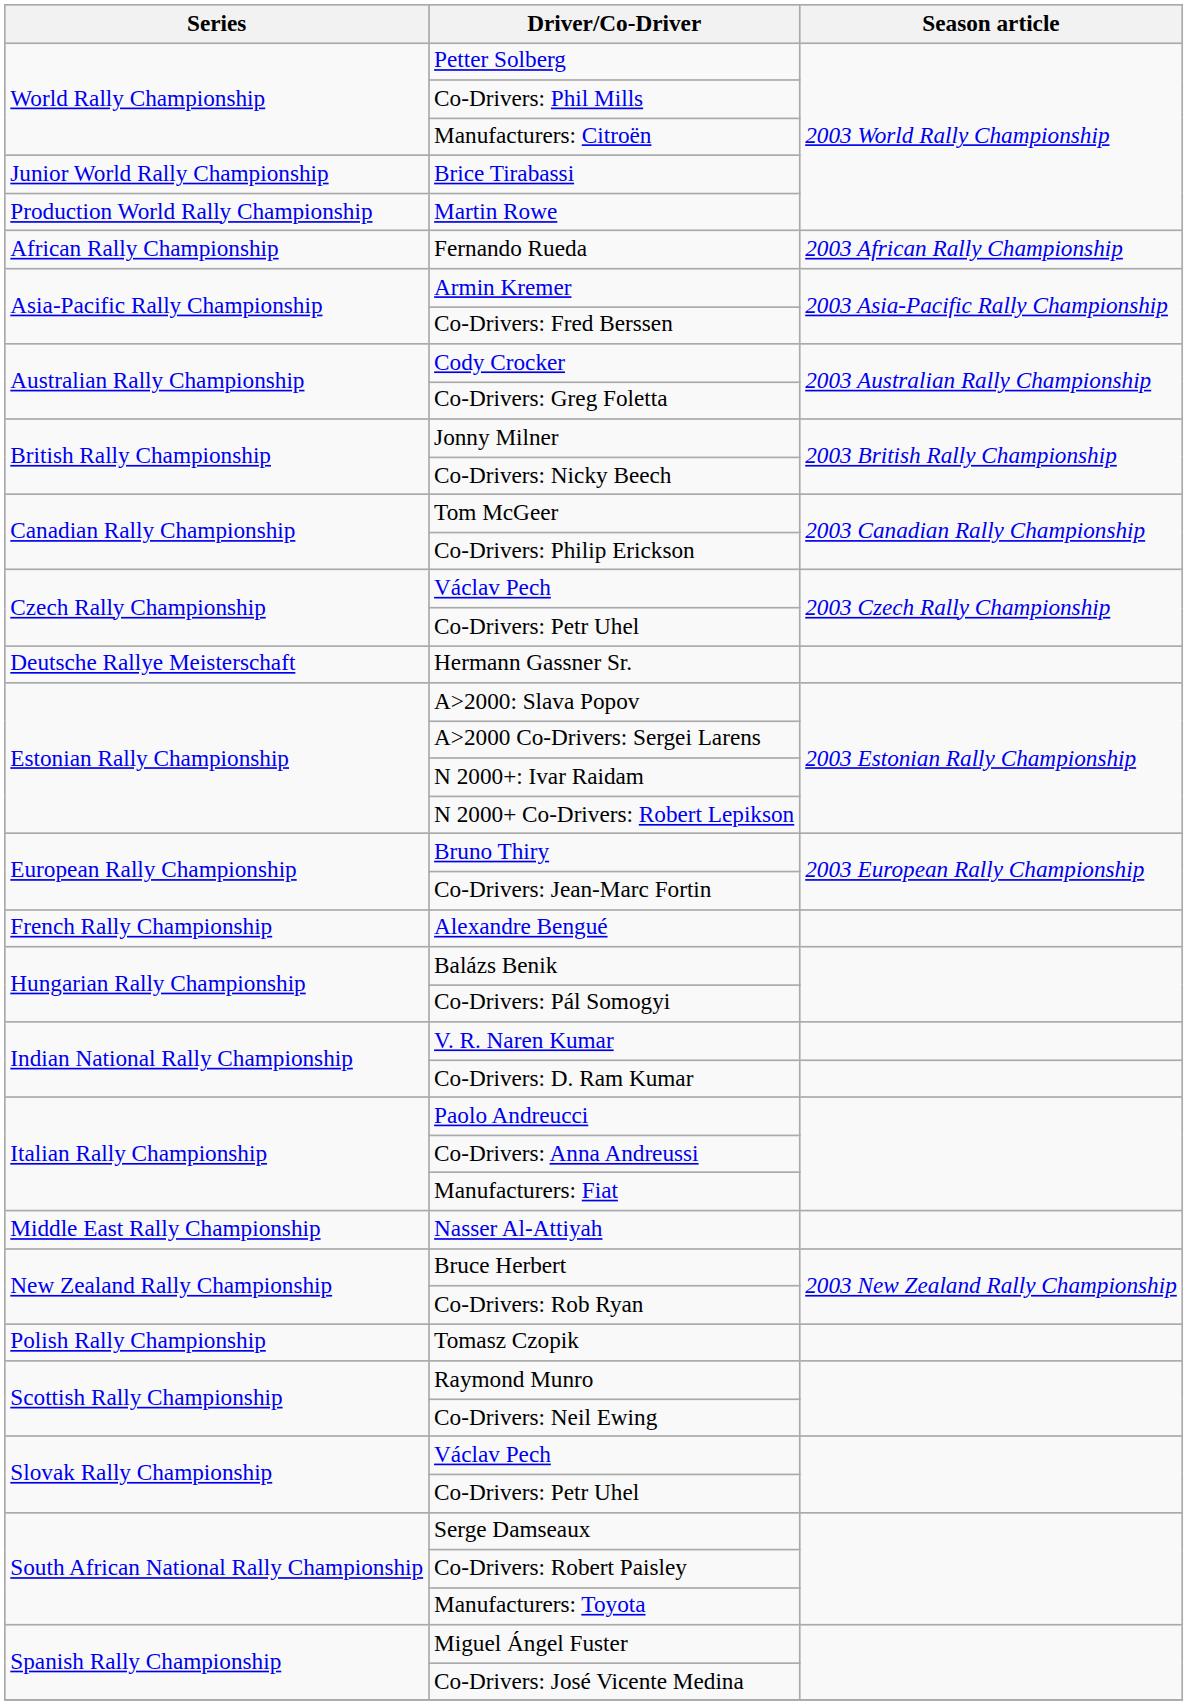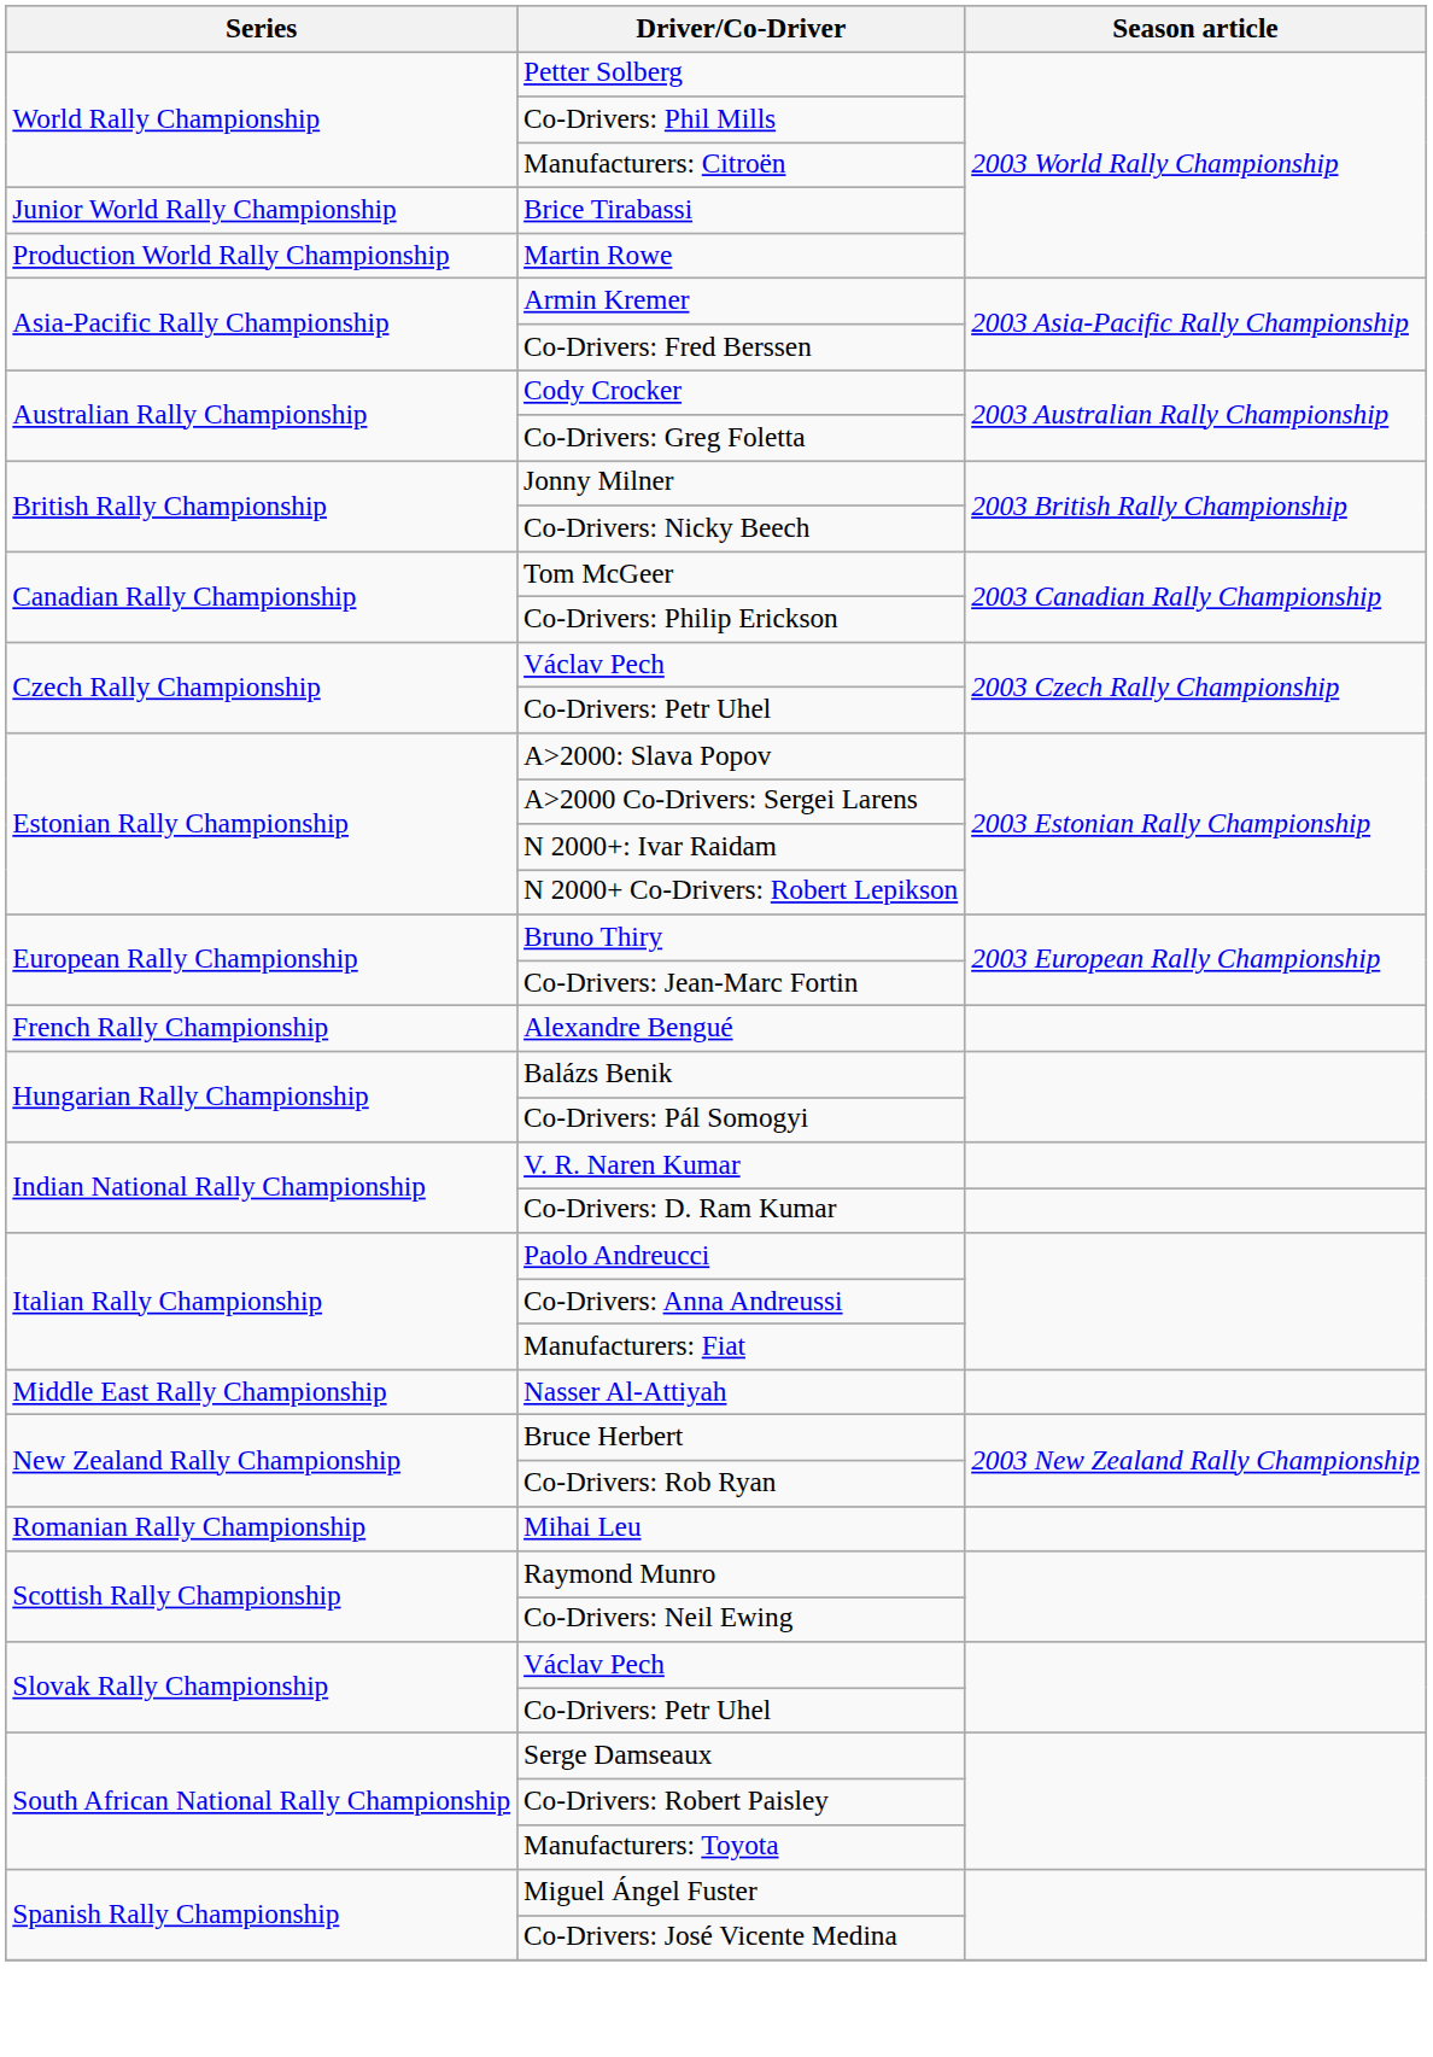 <table class="wikitable" style="font-size: 87%;">
 <tr>
 <th>Series</th>
 <th>Driver/Co-Driver</th>
 <th>Season article</th>
 </tr>
 <tr>
 <td rowspan=3><a href='#'>World Rally Championship</a></td>
 <td> <a href='#'>Petter Solberg</a></td>
 <td rowspan=5><em><a href='#'>2003 World Rally Championship</a></em></td>
 </tr>
 <tr>
 <td>Co-Drivers:  <a href='#'>Phil Mills</a></td>
 </tr>
 <tr>
 <td>Manufacturers:  <a href='#'>Citroën</a></td>
 </tr>
 <tr>
 <td><a href='#'>Junior World Rally Championship</a></td>
 <td> <a href='#'>Brice Tirabassi</a></td>
 </tr>
 <tr>
 <td><a href='#'>Production World Rally Championship</a></td>
 <td> <a href='#'>Martin Rowe</a></td>
-</tr>
-<tr>
-<td><a href='#'>African Rally Championship</a></td>
-<td> Fernando Rueda</td>
-<td><em><a href='#'>2003 African Rally Championship</a></em></td>
 </tr>
 <tr>
 <td rowspan=2><a href='#'>Asia-Pacific Rally Championship</a></td>
 <td> <a href='#'>Armin Kremer</a></td>
 <td rowspan=2><em><a href='#'>2003 Asia-Pacific Rally Championship</a></em></td>
 </tr>
 <tr>
 <td>Co-Drivers:  Fred Berssen</td>
 </tr>
 <tr>
 <td rowspan=2><a href='#'>Australian Rally Championship</a></td>
 <td> <a href='#'>Cody Crocker</a></td>
 <td rowspan=2><em><a href='#'>2003 Australian Rally Championship</a></em></td>
 </tr>
 <tr>
 <td>Co-Drivers:  Greg Foletta</td>
 </tr>
 <tr>
 <td rowspan=2><a href='#'>British Rally Championship</a></td>
 <td> Jonny Milner</td>
 <td rowspan=2><em><a href='#'>2003 British Rally Championship</a></em></td>
 </tr>
 <tr>
 <td>Co-Drivers:  Nicky Beech</td>
 </tr>
 <tr>
 <td rowspan=2><a href='#'>Canadian Rally Championship</a></td>
 <td> Tom McGeer</td>
 <td rowspan=2><em><a href='#'>2003 Canadian Rally Championship</a></em></td>
 </tr>
 <tr>
 <td>Co-Drivers:  Philip Erickson</td>
 </tr>
 <tr>
 <td rowspan=2><a href='#'>Czech Rally Championship</a></td>
 <td> <a href='#'>Václav Pech</a></td>
 <td rowspan=2><em><a href='#'>2003 Czech Rally Championship</a></em></td>
 </tr>
 <tr>
 <td>Co-Drivers:  Petr Uhel</td>
-</tr>
-<tr>
-<td><a href='#'>Deutsche Rallye Meisterschaft</a></td>
-<td> Hermann Gassner Sr.</td>
-<td></td>
 </tr>
 <tr>
 <td rowspan=4><a href='#'>Estonian Rally Championship</a></td>
 <td>A>2000:  Slava Popov</td>
 <td rowspan=4><em><a href='#'>2003 Estonian Rally Championship</a></em></td>
 </tr>
 <tr>
 <td>A>2000 Co-Drivers:  Sergei Larens</td>
 </tr>
 <tr>
 <td>N 2000+:  Ivar Raidam</td>
 </tr>
 <tr>
 <td>N 2000+ Co-Drivers:  <a href='#'>Robert Lepikson</a></td>
 </tr>
 <tr>
 <td rowspan=2><a href='#'>European Rally Championship</a></td>
 <td> <a href='#'>Bruno Thiry</a></td>
 <td rowspan=2><em><a href='#'>2003 European Rally Championship</a></em></td>
 </tr>
 <tr>
 <td>Co-Drivers:  Jean-Marc Fortin</td>
 </tr>
 <tr>
 <td><a href='#'>French Rally Championship</a></td>
 <td> <a href='#'>Alexandre Bengué</a></td>
 <td></td>
 </tr>
 <tr>
 <td rowspan=2><a href='#'>Hungarian Rally Championship</a></td>
 <td> Balázs Benik</td>
 <td rowspan=2></td>
 </tr>
 <tr>
 <td>Co-Drivers:  Pál Somogyi</td>
 </tr>
 <tr>
 <td rowspan=2><a href='#'>Indian National Rally Championship</a></td>
 <td> <a href='#'>V. R. Naren Kumar</a></td>
 <td></td>
 </tr>
 <tr>
 <td>Co-Drivers:  D. Ram Kumar</td>
 </tr>
 <tr>
 <td rowspan=3><a href='#'>Italian Rally Championship</a></td>
 <td> <a href='#'>Paolo Andreucci</a></td>
 <td rowspan=3></td>
 </tr>
 <tr>
 <td>Co-Drivers:  <a href='#'>Anna Andreussi</a></td>
 </tr>
 <tr>
 <td>Manufacturers:  <a href='#'>Fiat</a></td>
 </tr>
 <tr>
 <td><a href='#'>Middle East Rally Championship</a></td>
 <td> <a href='#'>Nasser Al-Attiyah</a></td>
 <td></td>
 </tr>
 <tr>
 <td rowspan=2><a href='#'>New Zealand Rally Championship</a></td>
 <td> Bruce Herbert</td>
 <td rowspan=2><em><a href='#'>2003 New Zealand Rally Championship</a></em></td>
 </tr>
 <tr>
 <td>Co-Drivers:  Rob Ryan</td>
 </tr>
 <tr>
-<td><a href='#'>Polish Rally Championship</a></td>
-<td> Tomasz Czopik</td>
+<td><a href='#'>Romanian Rally Championship</a></td>
+<td> <a href='#'>Mihai Leu</a></td>
 <td></td>
 </tr>
 <tr>
 <td rowspan=2><a href='#'>Scottish Rally Championship</a></td>
 <td> Raymond Munro</td>
 <td rowspan=2></td>
 </tr>
 <tr>
 <td>Co-Drivers:  Neil Ewing</td>
 </tr>
 <tr>
 <td rowspan=2><a href='#'>Slovak Rally Championship</a></td>
 <td> <a href='#'>Václav Pech</a></td>
 <td rowspan=2></td>
 </tr>
 <tr>
 <td>Co-Drivers:  Petr Uhel</td>
 </tr>
 <tr>
 <td rowspan=3><a href='#'>South African National Rally Championship</a></td>
 <td> Serge Damseaux</td>
 <td rowspan=3></td>
 </tr>
 <tr>
 <td>Co-Drivers:  Robert Paisley</td>
 </tr>
 <tr>
 <td>Manufacturers:  <a href='#'>Toyota</a></td>
 </tr>
 <tr>
 <td rowspan=2><a href='#'>Spanish Rally Championship</a></td>
 <td> Miguel Ángel Fuster</td>
 <td rowspan=2></td>
 </tr>
 <tr>
 <td>Co-Drivers:  José Vicente Medina</td>
 </tr>
 <tr>
 </tr>
 </table>
